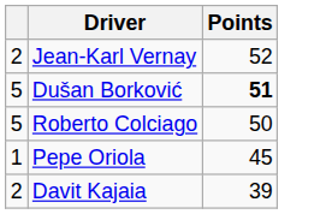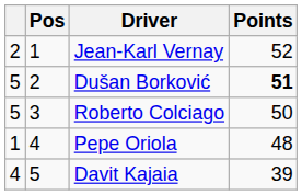 <table class="wikitable" style="font-size: 95%;">
 <tr>
 <th></th>
+<th>Pos</th>
 <th>Driver</th>
 <th>Points</th>
 </tr>
 <tr>
 <td align="left"> 2</td>
+<td>1</td>
 <td> <a href='#'>Jean-Karl Vernay</a></td>
 <td align="right">52</td>
 </tr>
 <tr>
 <td align="left"> 5</td>
+<td>2</td>
 <td> <a href='#'>Dušan Borković</a></td>
 <td align="right"><strong>51</strong></td>
 </tr>
 <tr>
 <td align="left"> 5</td>
+<td>3</td>
 <td> <a href='#'>Roberto Colciago</a></td>
 <td align="right">50</td>
 </tr>
 <tr>
 <td align="left"> 1</td>
+<td>4</td>
 <td> <a href='#'>Pepe Oriola</a></td>
-<td align="right">45</td>
+<td align="right">48</td>
 </tr>
 <tr>
-<td align="left"> 2</td>
+<td align="left"> 4</td>
+<td>5</td>
 <td> <a href='#'>Davit Kajaia</a></td>
 <td align="right">39</td>
 </tr>
 </table>
